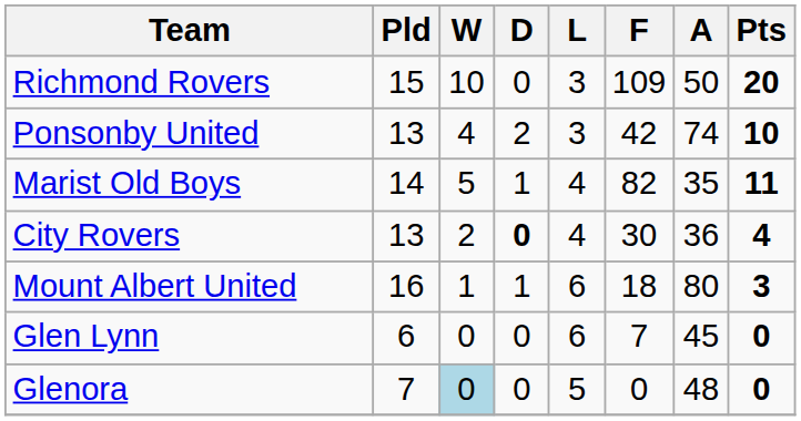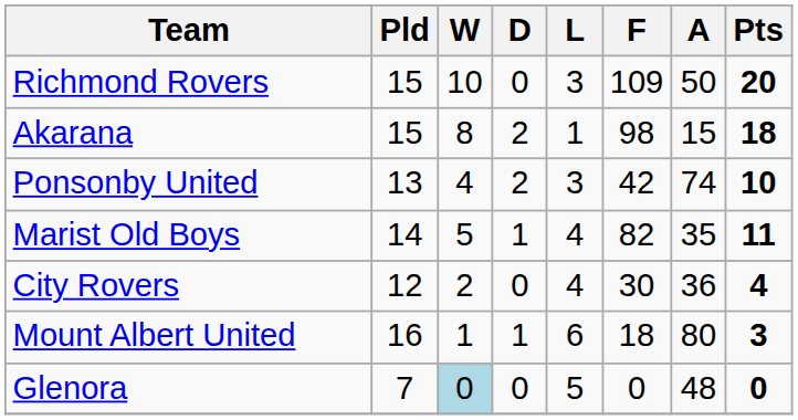 <table class="wikitable" style="text-align:center;">
 <tr>
 <th width=175>Team</th>
 <th width=20 abbr="Played">Pld</th>
 <th width=20 abbr="Won">W</th>
 <th width=20 abbr="Drawn">D</th>
 <th width=20 abbr="Lost">L</th>
 <th width=20 abbr="For">F</th>
 <th width=20 abbr="Against">A</th>
 <th width=20 abbr="Points">Pts</th>
 </tr>
 <tr>
 <td style="text-align:left;"><a href='#'>Richmond Rovers</a></td>
 <td>15</td>
 <td>10</td>
 <td>0</td>
 <td>3</td>
 <td>109</td>
 <td>50</td>
 <td><strong>20</strong></td>
+</tr>
+<tr>
+<td style="text-align:left;"><a href='#'>Akarana</a></td>
+<td>15</td>
+<td>8</td>
+<td>2</td>
+<td>1</td>
+<td>98</td>
+<td>15</td>
+<td><strong>18</strong></td>
 </tr>
 <tr>
 <td style="text-align:left;"><a href='#'>Ponsonby United</a></td>
 <td>13</td>
 <td>4</td>
 <td>2</td>
 <td>3</td>
 <td>42</td>
 <td>74</td>
 <td><strong>10</strong></td>
 </tr>
 <tr>
 <td style="text-align:left;"><a href='#'>Marist Old Boys</a></td>
 <td>14</td>
 <td>5</td>
 <td>1</td>
 <td>4</td>
 <td>82</td>
 <td>35</td>
 <td><strong>11</strong></td>
 </tr>
 <tr>
 <td style="text-align:left;"><a href='#'>City Rovers</a></td>
-<td>13</td>
+<td>12</td>
 <td>2</td>
-<td><strong>0</strong></td>
+<td>0</td>
 <td>4</td>
 <td>30</td>
 <td>36</td>
 <td><strong>4</strong></td>
 </tr>
 <tr>
 <td style="text-align:left;"><a href='#'>Mount Albert United</a></td>
 <td>16</td>
 <td>1</td>
 <td>1</td>
 <td>6</td>
 <td>18</td>
 <td>80</td>
 <td><strong>3</strong></td>
 </tr>
 <tr>
-<td style="text-align:left;"><a href='#'>Glen Lynn</a></td>
-<td>6</td>
-<td>0</td>
-<td>0</td>
-<td>6</td>
-<td>7</td>
-<td>45</td>
-<td><strong>0</strong></td>
-</tr>
-<tr>
 <td style="text-align:left;"><a href='#'>Glenora</a></td>
 <td>7</td>
 <td style="background: lightblue;">0</td>
 <td>0</td>
 <td>5</td>
 <td>0</td>
 <td>48</td>
 <td><strong>0</strong></td>
 </tr>
 <tr>
 </tr>
 </table>
